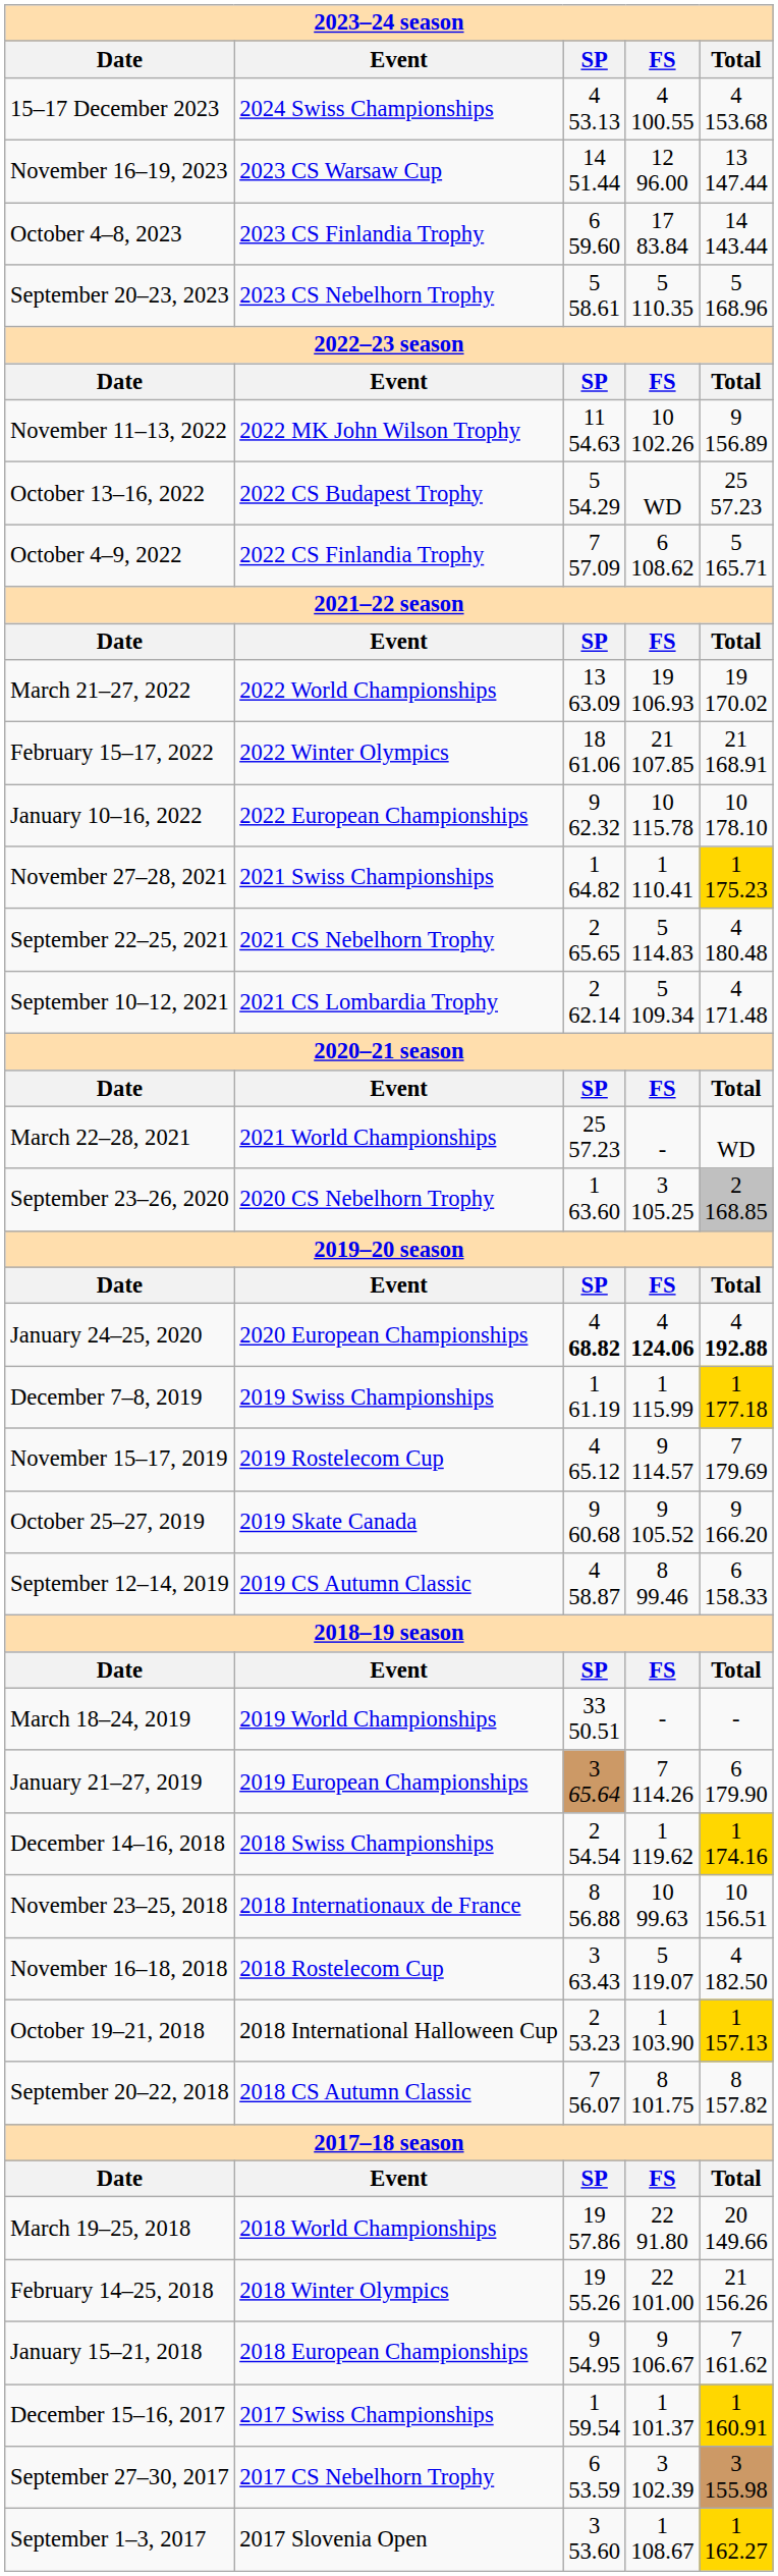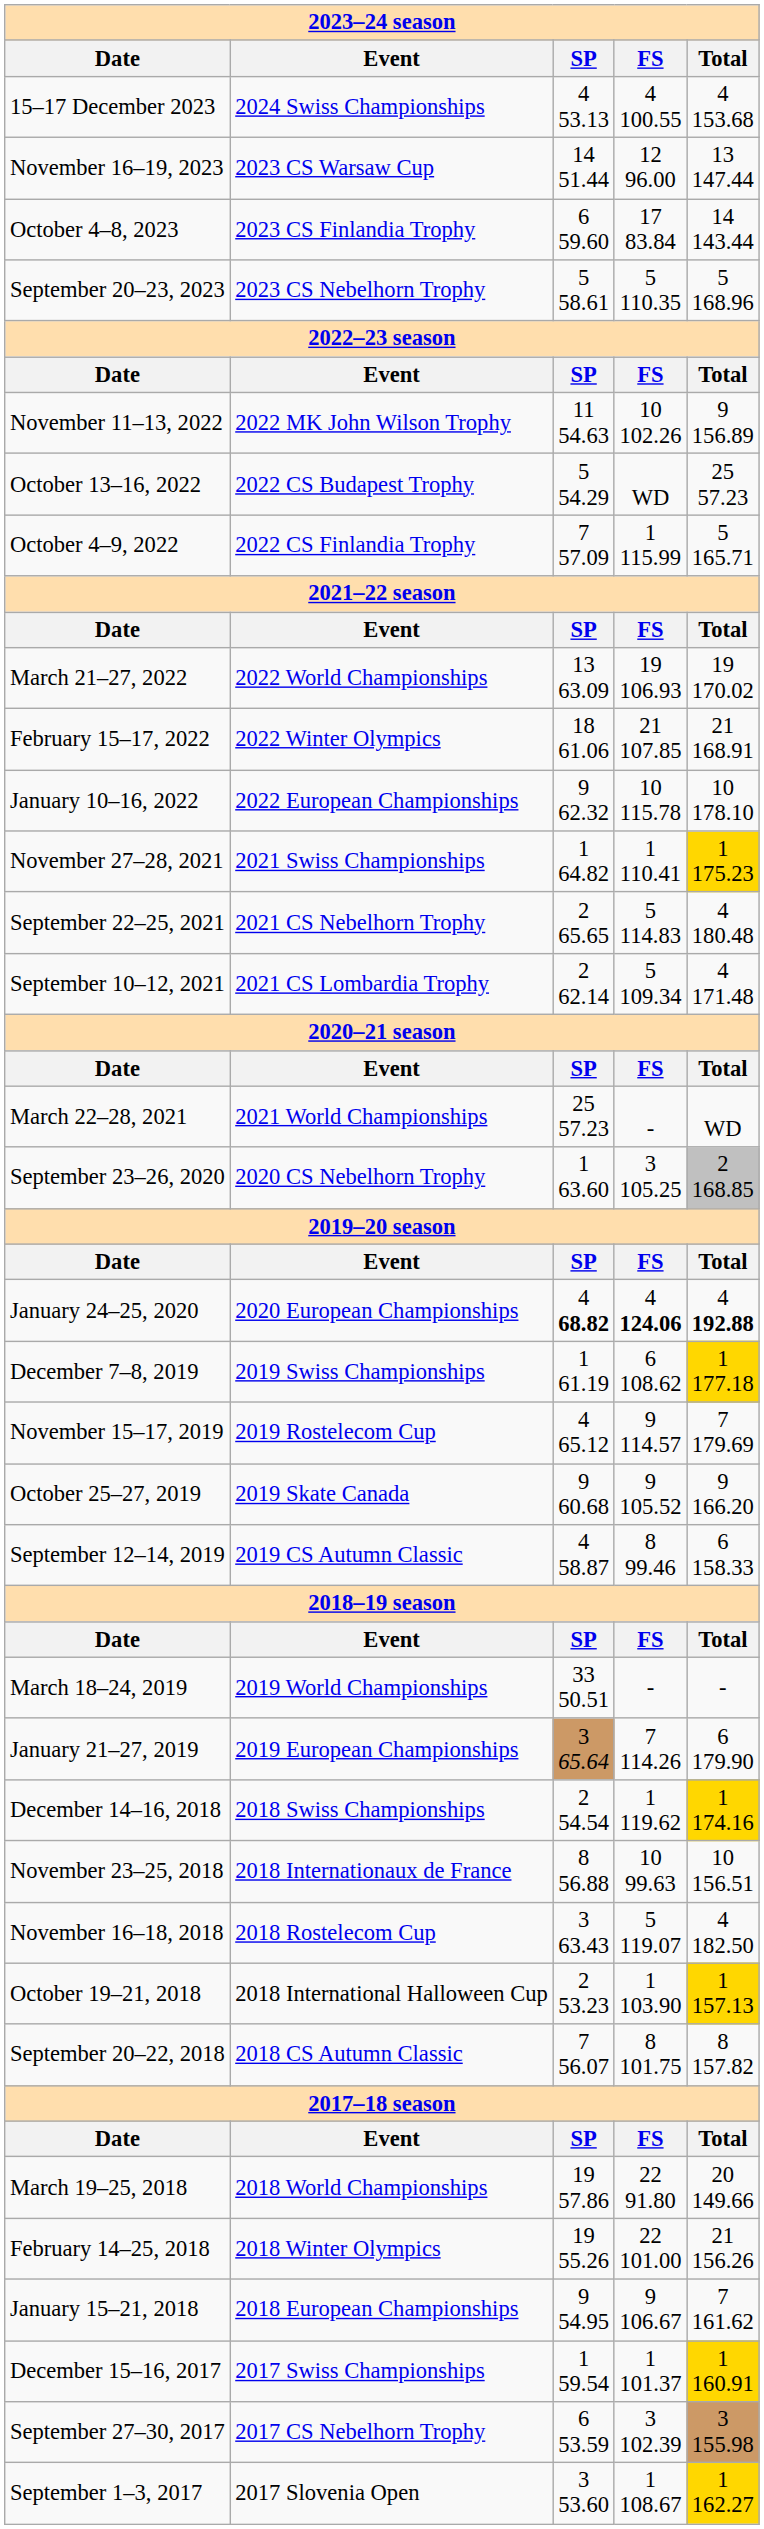 <table class="wikitable">
 <tr>
 <td style="background-color: #ffdead; " colspan=5 align=center><a href='#'><strong>2023–24 season</strong></a></td>
 </tr>
 <tr>
 <th>Date</th>
 <th>Event</th>
 <th><a href='#'>SP</a></th>
 <th><a href='#'>FS</a></th>
 <th>Total</th>
 </tr>
 <tr>
 <td>15–17 December 2023</td>
 <td><a href='#'>2024 Swiss Championships</a></td>
 <td align=center>4 <br> 53.13</td>
 <td align=center>4 <br> 100.55</td>
 <td align=center>4 <br> 153.68</td>
 </tr>
 <tr>
 <td>November 16–19, 2023</td>
 <td><a href='#'>2023 CS Warsaw Cup</a></td>
 <td align=center>14 <br> 51.44</td>
 <td align=center>12 <br> 96.00</td>
 <td align=center>13 <br> 147.44</td>
 </tr>
 <tr>
 <td>October 4–8, 2023</td>
 <td><a href='#'>2023 CS Finlandia Trophy</a></td>
 <td align=center>6 <br> 59.60</td>
 <td align=center>17 <br> 83.84</td>
 <td align=center>14 <br> 143.44</td>
 </tr>
 <tr>
 <td>September 20–23, 2023</td>
 <td><a href='#'>2023 CS Nebelhorn Trophy</a></td>
 <td align=center>5 <br> 58.61</td>
 <td align=center>5 <br> 110.35</td>
 <td align=center>5 <br> 168.96</td>
 </tr>
 <tr>
 <td style="background-color: #ffdead; " colspan=5 align=center><a href='#'><strong>2022–23 season</strong></a></td>
 </tr>
 <tr>
 <th>Date</th>
 <th>Event</th>
 <th><a href='#'>SP</a></th>
 <th><a href='#'>FS</a></th>
 <th>Total</th>
 </tr>
 <tr>
 <td>November 11–13, 2022</td>
 <td><a href='#'>2022 MK John Wilson Trophy</a></td>
 <td align=center>11 <br> 54.63</td>
 <td align=center>10 <br> 102.26</td>
 <td align=center>9 <br> 156.89</td>
 </tr>
 <tr>
 <td>October 13–16, 2022</td>
 <td><a href='#'>2022 CS Budapest Trophy</a></td>
 <td align=center>5 <br> 54.29</td>
 <td align=center><br> WD</td>
 <td align=center>25 <br> 57.23</td>
 </tr>
 <tr>
 <td>October 4–9, 2022</td>
 <td><a href='#'>2022 CS Finlandia Trophy</a></td>
 <td align=center>7 <br> 57.09</td>
-<td align=center>6 <br> 108.62</td>
+<td align=center>1 <br> 115.99</td>
 <td align=center>5 <br> 165.71</td>
 </tr>
 <tr>
 <td style="background-color: #ffdead; " colspan=5 align=center><a href='#'><strong>2021–22 season</strong></a></td>
 </tr>
 <tr>
 <th>Date</th>
 <th>Event</th>
 <th><a href='#'>SP</a></th>
 <th><a href='#'>FS</a></th>
 <th>Total</th>
 </tr>
 <tr>
 <td>March 21–27, 2022</td>
 <td><a href='#'>2022 World Championships</a></td>
 <td align=center>13 <br> 63.09</td>
 <td align=center>19 <br> 106.93</td>
 <td align=center>19 <br> 170.02</td>
 </tr>
 <tr>
 <td>February 15–17, 2022</td>
 <td><a href='#'>2022 Winter Olympics</a></td>
 <td align=center>18 <br> 61.06</td>
 <td align=center>21 <br> 107.85</td>
 <td align=center>21 <br> 168.91</td>
 </tr>
 <tr>
 <td>January 10–16, 2022</td>
 <td><a href='#'>2022 European Championships</a></td>
 <td align=center>9 <br> 62.32</td>
 <td align=center>10 <br> 115.78</td>
 <td align=center>10 <br> 178.10</td>
 </tr>
 <tr>
 <td>November 27–28, 2021</td>
 <td><a href='#'>2021 Swiss Championships</a></td>
 <td align=center>1 <br> 64.82</td>
 <td align=center>1 <br> 110.41</td>
 <td align=center bgcolor=gold>1 <br> 175.23</td>
 </tr>
 <tr>
 <td>September 22–25, 2021</td>
 <td><a href='#'>2021 CS Nebelhorn Trophy</a></td>
 <td align=center>2 <br> 65.65</td>
 <td align=center>5 <br> 114.83</td>
 <td align=center>4 <br> 180.48</td>
 </tr>
 <tr>
 <td>September 10–12, 2021</td>
 <td><a href='#'>2021 CS Lombardia Trophy</a></td>
 <td align=center>2 <br> 62.14</td>
 <td align=center>5 <br> 109.34</td>
 <td align=center>4 <br> 171.48</td>
 </tr>
 <tr>
 <td style="background-color: #ffdead; " colspan=6 align=center><a href='#'><strong>2020–21 season</strong></a></td>
 </tr>
 <tr>
 <th>Date</th>
 <th>Event</th>
 <th><a href='#'>SP</a></th>
 <th><a href='#'>FS</a></th>
 <th>Total</th>
 </tr>
 <tr>
 <td>March 22–28, 2021</td>
 <td><a href='#'>2021 World Championships</a></td>
 <td align=center>25 <br> 57.23</td>
 <td align=center><br> -</td>
 <td align=center><br> WD</td>
 </tr>
 <tr>
 <td>September 23–26, 2020</td>
 <td><a href='#'>2020 CS Nebelhorn Trophy</a></td>
 <td align=center>1 <br> 63.60</td>
 <td align=center>3 <br> 105.25</td>
 <td align=center bgcolor=silver>2 <br> 168.85</td>
 </tr>
 <tr>
 <td style="background-color: #ffdead; " colspan=6 align=center><a href='#'><strong>2019–20 season</strong></a></td>
 </tr>
 <tr>
 <th>Date</th>
 <th>Event</th>
 <th><a href='#'>SP</a></th>
 <th><a href='#'>FS</a></th>
 <th>Total</th>
 </tr>
 <tr>
 <td>January 24–25, 2020</td>
 <td><a href='#'>2020 European Championships</a></td>
 <td align=center>4 <br> <strong>68.82</strong></td>
 <td align=center>4 <br> <strong>124.06</strong></td>
 <td align=center>4 <br> <strong>192.88</strong></td>
 </tr>
 <tr>
 <td>December 7–8, 2019</td>
 <td><a href='#'>2019 Swiss Championships</a></td>
 <td align=center>1 <br> 61.19</td>
-<td align=center>1 <br> 115.99</td>
+<td align=center>6 <br> 108.62</td>
 <td align=center bgcolor=gold>1 <br> 177.18</td>
 </tr>
 <tr>
 <td>November 15–17, 2019</td>
 <td><a href='#'>2019 Rostelecom Cup</a></td>
 <td align=center>4 <br> 65.12</td>
 <td align=center>9 <br> 114.57</td>
 <td align=center>7 <br> 179.69</td>
 </tr>
 <tr>
 <td>October 25–27, 2019</td>
 <td><a href='#'>2019 Skate Canada</a></td>
 <td align=center>9 <br> 60.68</td>
 <td align=center>9 <br> 105.52</td>
 <td align=center>9 <br> 166.20</td>
 </tr>
 <tr>
 <td>September 12–14, 2019</td>
 <td><a href='#'>2019 CS Autumn Classic</a></td>
 <td align=center>4 <br> 58.87</td>
 <td align=center>8 <br> 99.46</td>
 <td align=center>6 <br> 158.33</td>
 </tr>
 <tr>
 <td style="background-color: #ffdead; " colspan=7 align=center><a href='#'><strong>2018–19 season</strong></a></td>
 </tr>
 <tr>
 <th>Date</th>
 <th>Event</th>
 <th><a href='#'>SP</a></th>
 <th><a href='#'>FS</a></th>
 <th>Total</th>
 </tr>
 <tr>
 <td>March 18–24, 2019</td>
 <td><a href='#'>2019 World Championships</a></td>
 <td align=center>33 <br> 50.51</td>
 <td align=center>-</td>
 <td align=center>-</td>
 </tr>
 <tr>
 <td>January 21–27, 2019</td>
 <td><a href='#'>2019 European Championships</a></td>
 <td align=center bgcolor=cc9966>3 <br> <em>65.64</em></td>
 <td align=center>7 <br> 114.26</td>
 <td align=center>6 <br> 179.90</td>
 </tr>
 <tr>
 <td>December 14–16, 2018</td>
 <td><a href='#'>2018 Swiss Championships</a></td>
 <td align=center>2 <br> 54.54</td>
 <td align=center>1 <br> 119.62</td>
 <td align=center bgcolor=gold>1 <br> 174.16</td>
 </tr>
 <tr>
 <td>November 23–25, 2018</td>
 <td><a href='#'>2018 Internationaux de France</a></td>
 <td align=center>8 <br> 56.88</td>
 <td align=center>10 <br> 99.63</td>
 <td align=center>10 <br> 156.51</td>
 </tr>
 <tr>
 <td>November 16–18, 2018</td>
 <td><a href='#'>2018 Rostelecom Cup</a></td>
 <td align=center>3 <br> 63.43</td>
 <td align=center>5 <br> 119.07</td>
 <td align=center>4 <br> 182.50</td>
 </tr>
 <tr>
 <td>October 19–21, 2018</td>
 <td>2018 International Halloween Cup</td>
 <td align=center>2 <br> 53.23</td>
 <td align=center>1 <br> 103.90</td>
 <td align=center bgcolor=gold>1 <br> 157.13</td>
 </tr>
 <tr>
 <td>September 20–22, 2018</td>
 <td><a href='#'>2018 CS Autumn Classic</a></td>
 <td align=center>7 <br> 56.07</td>
 <td align=center>8 <br> 101.75</td>
 <td align=center>8 <br> 157.82</td>
 </tr>
 <tr>
 <td style="background-color: #ffdead; " colspan=7 align=center><a href='#'><strong>2017–18 season</strong></a></td>
 </tr>
 <tr>
 <th>Date</th>
 <th>Event</th>
 <th><a href='#'>SP</a></th>
 <th><a href='#'>FS</a></th>
 <th>Total</th>
 </tr>
 <tr>
 <td>March 19–25, 2018</td>
 <td><a href='#'>2018 World Championships</a></td>
 <td align=center>19 <br> 57.86</td>
 <td align=center>22 <br> 91.80</td>
 <td align=center>20 <br> 149.66</td>
 </tr>
 <tr>
 <td>February 14–25, 2018</td>
 <td><a href='#'>2018 Winter Olympics</a></td>
 <td align=center>19 <br> 55.26</td>
 <td align=center>22 <br> 101.00</td>
 <td align=center>21 <br> 156.26</td>
 </tr>
 <tr>
 <td>January 15–21, 2018</td>
 <td><a href='#'>2018 European Championships</a></td>
 <td align=center>9 <br> 54.95</td>
 <td align=center>9 <br> 106.67</td>
 <td align=center>7 <br> 161.62</td>
 </tr>
 <tr>
 <td>December 15–16, 2017</td>
 <td><a href='#'>2017 Swiss Championships</a></td>
 <td align=center>1 <br> 59.54</td>
 <td align=center>1 <br> 101.37</td>
 <td align=center bgcolor=gold>1 <br> 160.91</td>
 </tr>
 <tr>
 <td>September 27–30, 2017</td>
 <td><a href='#'>2017 CS Nebelhorn Trophy</a></td>
 <td align=center>6 <br> 53.59</td>
 <td align=center>3 <br> 102.39</td>
 <td align=center  bgcolor=cc9966>3 <br> 155.98</td>
 </tr>
 <tr>
 <td>September 1–3, 2017</td>
 <td>2017 Slovenia Open</td>
 <td align=center>3 <br> 53.60</td>
 <td align=center>1 <br> 108.67</td>
 <td align=center  bgcolor=gold>1 <br> 162.27</td>
 </tr>
 </table>
